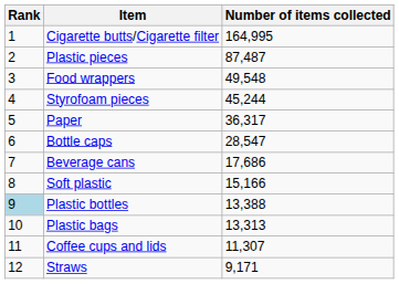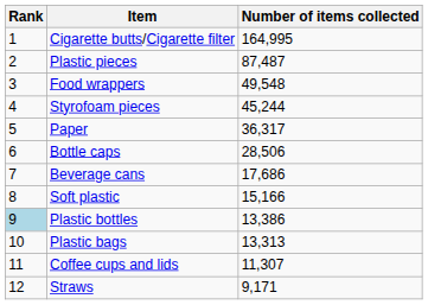 <table class="wikitable">
 <tr>
 <th>Rank</th>
 <th>Item</th>
 <th>Number of items collected</th>
 </tr>
 <tr>
 <td>1</td>
 <td><a href='#'>Cigarette butts</a>/<a href='#'>Cigarette filter</a></td>
 <td>164,995</td>
 </tr>
 <tr>
 <td>2</td>
 <td><a href='#'>Plastic pieces</a></td>
 <td>87,487</td>
 </tr>
 <tr>
 <td>3</td>
 <td><a href='#'>Food wrappers</a></td>
 <td>49,548</td>
 </tr>
 <tr>
 <td>4</td>
 <td><a href='#'>Styrofoam pieces</a></td>
 <td>45,244</td>
 </tr>
 <tr>
 <td>5</td>
 <td><a href='#'>Paper</a></td>
 <td>36,317</td>
 </tr>
 <tr>
 <td>6</td>
 <td><a href='#'>Bottle caps</a></td>
-<td>28,547</td>
+<td>28,506</td>
 </tr>
 <tr>
 <td>7</td>
 <td><a href='#'>Beverage cans</a></td>
 <td>17,686</td>
 </tr>
 <tr>
 <td>8</td>
 <td><a href='#'>Soft plastic</a></td>
 <td>15,166</td>
 </tr>
 <tr>
 <td style="background: lightblue;">9</td>
 <td><a href='#'>Plastic bottles</a></td>
-<td>13,388</td>
+<td>13,386</td>
 </tr>
 <tr>
 <td>10</td>
 <td><a href='#'>Plastic bags</a></td>
 <td>13,313</td>
 </tr>
 <tr>
 <td>11</td>
 <td><a href='#'>Coffee cups and lids</a></td>
 <td>11,307</td>
 </tr>
 <tr>
 <td>12</td>
 <td><a href='#'>Straws</a></td>
 <td>9,171</td>
 </tr>
 </table>
